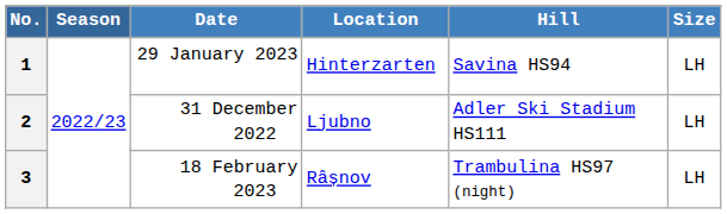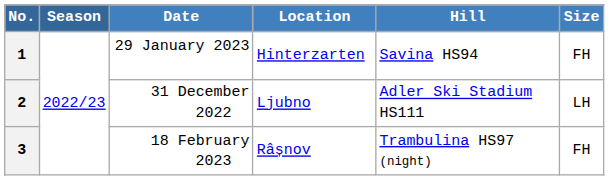 <table class="wikitable sortable" style="font-size:86%; line-height:15px; text-align:left; border:grey solid 1px; border-collapse:collapse; background:#ffffff;">
 <tr style="background:#efefef;">
 <th style="background-color:#369; color:white; width:10px;">No.</th>
 <th style="background-color:#369; color:white;  width:30px;">Season</th>
 <th style="background-color:#4180be; color:white; width:102px;">Date</th>
 <th style="background-color:#4180be; color:white; width:86px;">Location</th>
 <th style="background-color:#4180be; color:white; width:132px;">Hill</th>
 <th style="background-color:#4180be; color:white; width:25px;">Size</th>
 </tr>
 <tr>
 <th scope="row" style="text-align:center;">1</th>
 <td align=center rowspan=3><a href='#'>2022/23</a></td>
 <td align=right>29 January 2023  </td>
 <td> <a href='#'>Hinterzarten</a></td>
 <td><a href='#'>Savina</a> HS94</td>
-<td align=center>LH</td>
+<td align=center>FH</td>
 </tr>
 <tr>
 <th scope="row" style="text-align:center;">2</th>
 <td align=right>31 December 2022  </td>
 <td> <a href='#'>Ljubno</a></td>
 <td><a href='#'>Adler Ski Stadium</a> HS111</td>
 <td align=center>LH</td>
 </tr>
 <tr>
 <th scope="row" style="text-align:center;">3</th>
 <td align=right>18 February 2023  </td>
 <td> <a href='#'>Râșnov</a></td>
 <td><a href='#'>Trambulina</a> HS97 <small>(night)</small></td>
-<td align=center>LH</td>
+<td align=center>FH</td>
 </tr>
 </table>
